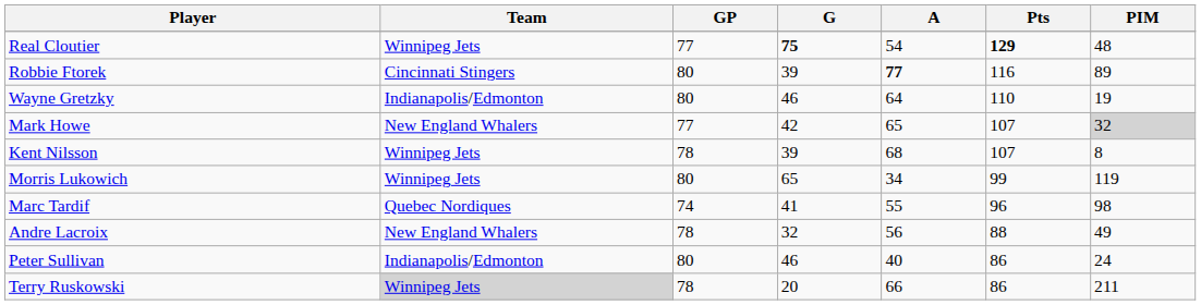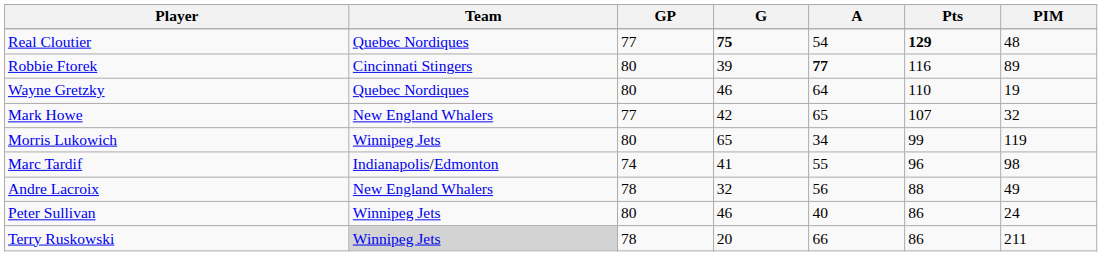 <table class="wikitable sortable">
 <tr>
 <th bgcolor="#DDDDFF" width="18%">Player</th>
 <th bgcolor="#DDDDFF" width="14%">Team</th>
 <th bgcolor="#DDDDFF" width="5%">GP</th>
 <th bgcolor="#DDDDFF" width="5%">G</th>
 <th bgcolor="#DDDDFF" width="5%">A</th>
 <th bgcolor="#DDDDFF" width="5%">Pts</th>
 <th bgcolor="#DDDDFF" width="5%">PIM</th>
 </tr>
 <tr>
 </tr>
 <tr>
 <td align="left"><a href='#'>Real Cloutier</a></td>
-<td><a href='#'>Winnipeg Jets</a></td>
+<td><a href='#'>Quebec Nordiques</a></td>
 <td>77</td>
 <td><strong>75</strong></td>
 <td>54</td>
 <td><strong>129</strong></td>
 <td>48</td>
 </tr>
 <tr>
 <td align="left"><a href='#'>Robbie Ftorek</a></td>
 <td><a href='#'>Cincinnati Stingers</a></td>
 <td>80</td>
 <td>39</td>
 <td><strong>77</strong></td>
 <td>116</td>
 <td>89</td>
 </tr>
 <tr>
 <td align="left"><a href='#'>Wayne Gretzky</a></td>
-<td><a href='#'>Indianapolis</a>/<a href='#'>Edmonton</a></td>
+<td><a href='#'>Quebec Nordiques</a></td>
 <td>80</td>
 <td>46</td>
 <td>64</td>
 <td>110</td>
 <td>19</td>
 </tr>
 <tr>
 <td align="left"><a href='#'>Mark Howe</a></td>
 <td><a href='#'>New England Whalers</a></td>
 <td>77</td>
 <td>42</td>
 <td>65</td>
 <td>107</td>
-<td style="background: lightgrey;">32</td>
-</tr>
-<tr>
-<td align="left"><a href='#'>Kent Nilsson</a></td>
-<td><a href='#'>Winnipeg Jets</a></td>
-<td>78</td>
-<td>39</td>
-<td>68</td>
-<td>107</td>
-<td>8</td>
+<td>32</td>
 </tr>
 <tr>
 <td align="left"><a href='#'>Morris Lukowich</a></td>
 <td><a href='#'>Winnipeg Jets</a></td>
 <td>80</td>
 <td>65</td>
 <td>34</td>
 <td>99</td>
 <td>119</td>
 </tr>
 <tr>
 <td align="left"><a href='#'>Marc Tardif</a></td>
-<td><a href='#'>Quebec Nordiques</a></td>
+<td><a href='#'>Indianapolis</a>/<a href='#'>Edmonton</a></td>
 <td>74</td>
 <td>41</td>
 <td>55</td>
 <td>96</td>
 <td>98</td>
 </tr>
 <tr>
 <td align="left"><a href='#'>Andre Lacroix</a></td>
 <td><a href='#'>New England Whalers</a></td>
 <td>78</td>
 <td>32</td>
 <td>56</td>
 <td>88</td>
 <td>49</td>
 </tr>
 <tr>
 <td align="left"><a href='#'>Peter Sullivan</a></td>
-<td><a href='#'>Indianapolis</a>/<a href='#'>Edmonton</a></td>
+<td><a href='#'>Winnipeg Jets</a></td>
 <td>80</td>
 <td>46</td>
 <td>40</td>
 <td>86</td>
 <td>24</td>
 </tr>
 <tr>
 <td align="left"><a href='#'>Terry Ruskowski</a></td>
 <td style="background: lightgrey;"><a href='#'>Winnipeg Jets</a></td>
 <td>78</td>
 <td>20</td>
 <td>66</td>
 <td>86</td>
 <td>211</td>
 </tr>
 </table>
